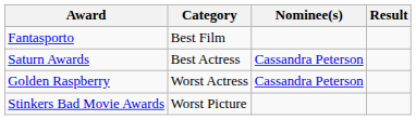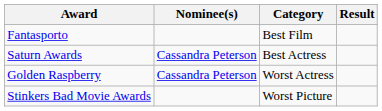 <table class="wikitable plainrowheaders">
 <tr>
 <th>Award</th>
+<th>Nominee(s)</th>
 <th>Category</th>
-<th>Nominee(s)</th>
 <th>Result</th>
 </tr>
 <tr>
 <td rowspan="1"><a href='#'>Fantasporto</a></td>
+<td></td>
 <td>Best Film</td>
-<td></td>
 <td></td>
 </tr>
 <tr>
 <td><a href='#'>Saturn Awards</a></td>
+<td><a href='#'>Cassandra Peterson</a></td>
 <td>Best Actress</td>
-<td><a href='#'>Cassandra Peterson</a></td>
 <td></td>
 </tr>
 <tr>
 <td><a href='#'>Golden Raspberry</a></td>
+<td><a href='#'>Cassandra Peterson</a></td>
 <td>Worst Actress</td>
-<td><a href='#'>Cassandra Peterson</a></td>
 <td></td>
 </tr>
 <tr>
 <td><a href='#'>Stinkers Bad Movie Awards</a></td>
+<td></td>
 <td>Worst Picture</td>
-<td></td>
 <td></td>
 </tr>
 </table>
